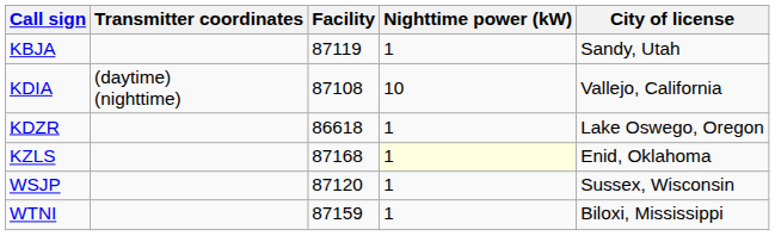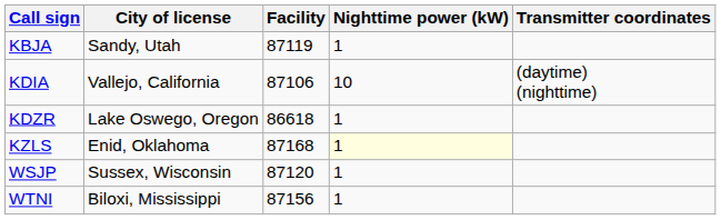 <table class="wikitable sortable">
 <tr>
 <th><a href='#'>Call sign</a></th>
-<th>Transmitter coordinates</th>
+<th>City of license</th>
 <th>Facility</th>
 <th>Nighttime power (kW)</th>
-<th>City of license</th>
+<th>Transmitter coordinates</th>
 </tr>
 <tr>
 <td><a href='#'>KBJA</a></td>
-<td></td>
+<td>Sandy, Utah</td>
 <td>87119</td>
 <td>1</td>
-<td>Sandy, Utah</td>
+<td></td>
 </tr>
 <tr>
 <td><a href='#'>KDIA</a></td>
+<td>Vallejo, California</td>
+<td>87106</td>
+<td>10</td>
 <td> (daytime)<br> (nighttime)</td>
-<td>87108</td>
-<td>10</td>
-<td>Vallejo, California</td>
 </tr>
 <tr>
 <td><a href='#'>KDZR</a></td>
-<td></td>
+<td>Lake Oswego, Oregon</td>
 <td>86618</td>
 <td>1</td>
-<td>Lake Oswego, Oregon</td>
+<td></td>
 </tr>
 <tr>
 <td><a href='#'>KZLS</a></td>
-<td></td>
+<td>Enid, Oklahoma</td>
 <td>87168</td>
 <td style="background: lightyellow;">1</td>
-<td>Enid, Oklahoma</td>
+<td></td>
 </tr>
 <tr>
 <td><a href='#'>WSJP</a></td>
-<td></td>
+<td>Sussex, Wisconsin</td>
 <td>87120</td>
 <td>1</td>
-<td>Sussex, Wisconsin</td>
+<td></td>
 </tr>
 <tr>
 <td><a href='#'>WTNI</a></td>
+<td>Biloxi, Mississippi</td>
+<td>87156</td>
+<td>1</td>
 <td></td>
-<td>87159</td>
-<td>1</td>
-<td>Biloxi, Mississippi</td>
 </tr>
 </table>
